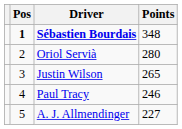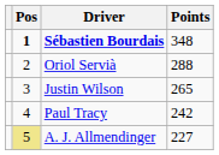 <table class="wikitable" style="font-size: 95%;">
 <tr>
 <th></th>
 <th>Pos</th>
 <th>Driver</th>
 <th>Points</th>
 </tr>
 <tr>
 <td align="left"></td>
 <td align="center"><strong>1</strong></td>
 <td> <strong><a href='#'>Sébastien Bourdais</a></strong></td>
 <td align="left">348</td>
 </tr>
 <tr>
 <td align="left"></td>
 <td align="center">2</td>
 <td> <a href='#'>Oriol Servià</a></td>
-<td align="left">280</td>
+<td align="left">288</td>
 </tr>
 <tr>
 <td align="left"></td>
 <td align="center">3</td>
 <td> <a href='#'>Justin Wilson</a></td>
 <td align="left">265</td>
 </tr>
 <tr>
 <td align="left"></td>
 <td align="center">4</td>
 <td> <a href='#'>Paul Tracy</a></td>
-<td align="left">246</td>
+<td align="left">242</td>
 </tr>
 <tr>
 <td align="left"></td>
-<td align="center">5</td>
+<td align="center" style="background: khaki;">5</td>
 <td> <a href='#'>A. J. Allmendinger</a></td>
 <td align="left">227</td>
 </tr>
 </table>
